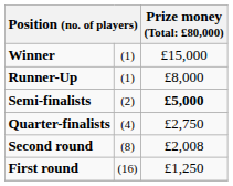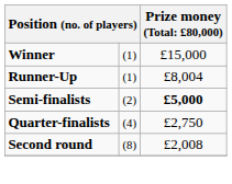 <table class="wikitable">
 <tr>
 <th colspan=2>Position <small>(no. of players)</small></th>
 <th>Prize money<br><small>(Total: £80,000)</small></th>
 </tr>
 <tr>
 <td><strong>Winner</strong></td>
 <td align=center><small>(1)</small></td>
 <td align=center>£15,000</td>
 </tr>
 <tr>
 <td><strong>Runner-Up</strong></td>
 <td align=center><small>(1)</small></td>
-<td align=center>£8,000</td>
+<td align=center>£8,004</td>
 </tr>
 <tr>
 <td><strong>Semi-finalists</strong></td>
 <td align=center><small>(2)</small></td>
 <td align=center><strong>£5,000</strong></td>
 </tr>
 <tr>
 <td><strong>Quarter-finalists</strong></td>
 <td align=center><small>(4)</small></td>
 <td align=center>£2,750</td>
 </tr>
 <tr>
 <td><strong>Second round</strong></td>
 <td align=center><small>(8)</small></td>
 <td align=center>£2,008</td>
 </tr>
 <tr>
-<td><strong>First round</strong></td>
-<td align=center><small>(16)</small></td>
-<td align=center>£1,250</td>
-</tr>
-<tr>
 </tr>
 </table>
